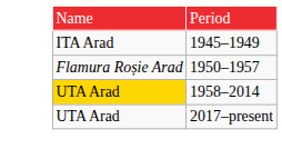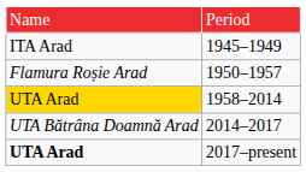 <table class="wikitable" style="text-align: left" align="right">
 <tr>
 <td style="background:#ed2c31;color:#fefefe;border:1px solid #fefefe">Name</td>
 <td style="background:#ed2c31;color:#fefefe;border:1px solid #fefefe">Period</td>
 </tr>
 <tr>
 <td align=left>ITA Arad</td>
 <td>1945–1949</td>
 </tr>
 <tr>
 <td align=left><em>Flamura Roșie Arad</em></td>
 <td>1950–1957</td>
 </tr>
 <tr>
 <td align=left style="background: gold;">UTA Arad</td>
 <td>1958–2014</td>
 </tr>
 <tr>
-<td align=left>UTA Arad</td>
+<td align=left><em>UTA Bătrâna Doamnă Arad</em></td>
+<td>2014–2017</td>
+</tr>
+<tr>
+<td align=left><strong>UTA Arad</strong></td>
 <td>2017–present</td>
 </tr>
 </table>
